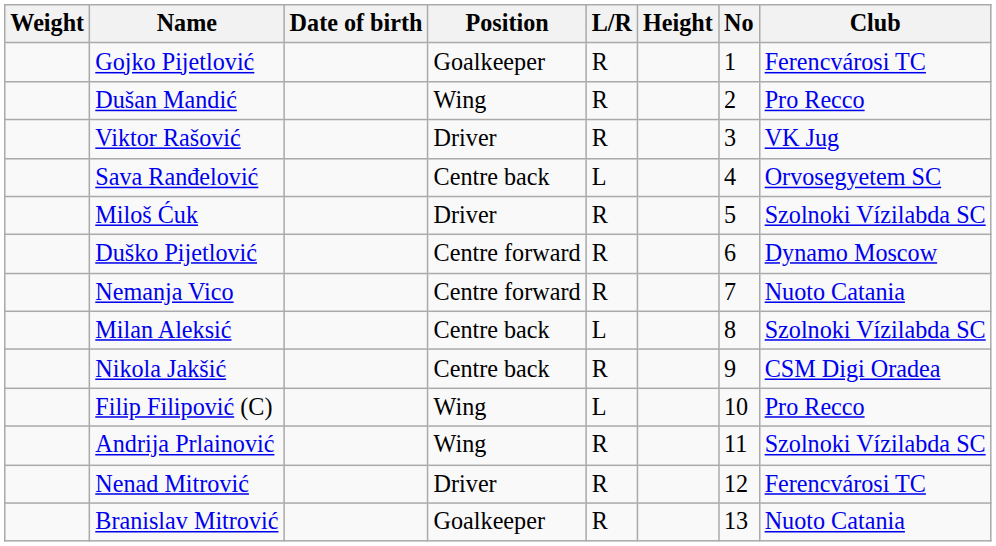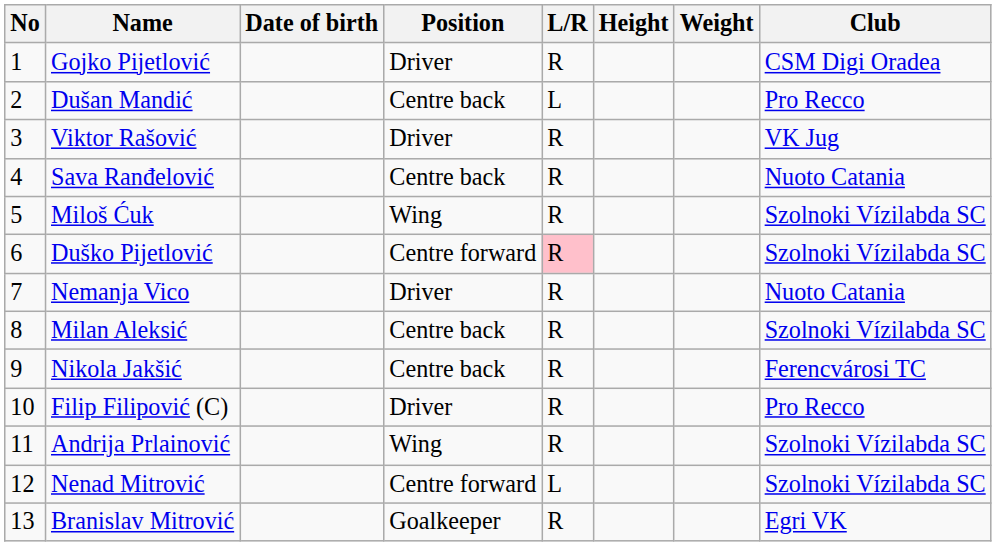 <table class="wikitable sortable" text-align:center;">
 <tr>
-<th>Weight</th>
+<th>No</th>
 <th>Name</th>
 <th>Date of birth</th>
 <th>Position</th>
 <th>L/R</th>
 <th>Height</th>
-<th>No</th>
+<th>Weight</th>
 <th>Club</th>
 </tr>
 <tr>
-<td></td>
+<td>1</td>
 <td align=left><a href='#'>Gojko Pijetlović</a></td>
 <td align=left></td>
-<td>Goalkeeper</td>
+<td>Driver</td>
 <td>R</td>
 <td></td>
-<td>1</td>
-<td align=left> <a href='#'>Ferencvárosi TC</a></td>
+<td></td>
+<td align=left> <a href='#'>CSM Digi Oradea</a></td>
 </tr>
 <tr>
-<td></td>
+<td>2</td>
 <td align=left><a href='#'>Dušan Mandić</a></td>
 <td align=left></td>
-<td>Wing</td>
-<td>R</td>
+<td>Centre back</td>
+<td>L</td>
 <td></td>
-<td>2</td>
+<td></td>
 <td align=left> <a href='#'>Pro Recco</a></td>
 </tr>
 <tr>
-<td></td>
+<td>3</td>
 <td align=left><a href='#'>Viktor Rašović</a></td>
 <td align=left></td>
 <td>Driver</td>
 <td>R</td>
 <td></td>
-<td>3</td>
+<td></td>
 <td align=left> <a href='#'>VK Jug</a></td>
 </tr>
 <tr>
-<td></td>
+<td>4</td>
 <td align=left><a href='#'>Sava Ranđelović</a></td>
 <td align=left></td>
 <td>Centre back</td>
-<td>L</td>
+<td>R</td>
 <td></td>
-<td>4</td>
-<td align=left> <a href='#'>Orvosegyetem SC</a></td>
+<td></td>
+<td align=left> <a href='#'>Nuoto Catania</a></td>
 </tr>
 <tr>
+<td>5</td>
+<td align=left><a href='#'>Miloš Ćuk</a></td>
+<td align=left></td>
+<td>Wing</td>
+<td>R</td>
 <td></td>
-<td align=left><a href='#'>Miloš Ćuk</a></td>
+<td></td>
+<td align=left> <a href='#'>Szolnoki Vízilabda SC</a></td>
+</tr>
+<tr>
+<td>6</td>
+<td align=left><a href='#'>Duško Pijetlović</a></td>
+<td align=left></td>
+<td>Centre forward</td>
+<td style="background: pink;">R</td>
+<td></td>
+<td></td>
+<td align=left> <a href='#'>Szolnoki Vízilabda SC</a></td>
+</tr>
+<tr>
+<td>7</td>
+<td align=left><a href='#'>Nemanja Vico</a></td>
 <td align=left></td>
 <td>Driver</td>
 <td>R</td>
 <td></td>
-<td>5</td>
+<td></td>
+<td align=left> <a href='#'>Nuoto Catania</a></td>
+</tr>
+<tr>
+<td>8</td>
+<td align=left><a href='#'>Milan Aleksić</a></td>
+<td align=left></td>
+<td>Centre back</td>
+<td>R</td>
+<td></td>
+<td></td>
 <td align=left> <a href='#'>Szolnoki Vízilabda SC</a></td>
 </tr>
 <tr>
-<td></td>
-<td align=left><a href='#'>Duško Pijetlović</a></td>
-<td align=left></td>
-<td>Centre forward</td>
-<td>R</td>
-<td></td>
-<td>6</td>
-<td align=left> <a href='#'>Dynamo Moscow</a></td>
-</tr>
-<tr>
-<td></td>
-<td align=left><a href='#'>Nemanja Vico</a></td>
-<td align=left></td>
-<td>Centre forward</td>
-<td>R</td>
-<td></td>
-<td>7</td>
-<td align=left> <a href='#'>Nuoto Catania</a></td>
-</tr>
-<tr>
-<td></td>
-<td align=left><a href='#'>Milan Aleksić</a></td>
-<td align=left></td>
-<td>Centre back</td>
-<td>L</td>
-<td></td>
-<td>8</td>
-<td align=left> <a href='#'>Szolnoki Vízilabda SC</a></td>
-</tr>
-<tr>
-<td></td>
+<td>9</td>
 <td align=left><a href='#'>Nikola Jakšić</a></td>
 <td align=left></td>
 <td>Centre back</td>
 <td>R</td>
 <td></td>
-<td>9</td>
-<td align=left> <a href='#'>CSM Digi Oradea</a></td>
+<td></td>
+<td align=left> <a href='#'>Ferencvárosi TC</a></td>
 </tr>
 <tr>
-<td></td>
+<td>10</td>
 <td align=left><a href='#'>Filip Filipović</a> (C)</td>
 <td align=left></td>
-<td>Wing</td>
-<td>L</td>
+<td>Driver</td>
+<td>R</td>
 <td></td>
-<td>10</td>
+<td></td>
 <td align=left> <a href='#'>Pro Recco</a></td>
 </tr>
 <tr>
-<td></td>
+<td>11</td>
 <td align=left><a href='#'>Andrija Prlainović</a></td>
 <td align=left></td>
 <td>Wing</td>
 <td>R</td>
 <td></td>
-<td>11</td>
+<td></td>
 <td align=left> <a href='#'>Szolnoki Vízilabda SC</a></td>
 </tr>
 <tr>
-<td></td>
+<td>12</td>
 <td align=left><a href='#'>Nenad Mitrović</a></td>
 <td align=left></td>
-<td>Driver</td>
-<td>R</td>
+<td>Centre forward</td>
+<td>L</td>
 <td></td>
-<td>12</td>
-<td align=left> <a href='#'>Ferencvárosi TC</a></td>
+<td></td>
+<td align=left> <a href='#'>Szolnoki Vízilabda SC</a></td>
 </tr>
 <tr>
-<td></td>
+<td>13</td>
 <td align=left><a href='#'>Branislav Mitrović</a></td>
 <td align=left></td>
 <td>Goalkeeper</td>
 <td>R</td>
 <td></td>
-<td>13</td>
-<td align=left> <a href='#'>Nuoto Catania</a></td>
+<td></td>
+<td align=left> <a href='#'>Egri VK</a></td>
 </tr>
 </table>
